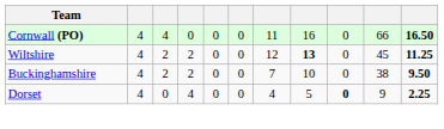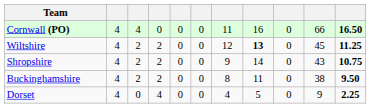 <table class="wikitable" style="text-align:center">
 <tr>
 <th width="150">Team</th>
 <th width="25"></th>
 <th width="25"></th>
 <th width="25"></th>
 <th width="25"></th>
 <th width="25"></th>
 <th width="40"></th>
 <th width="40"></th>
 <th width="40"></th>
 <th width="40"></th>
 <th width="40"></th>
 </tr>
 <tr style="background:#dfd;">
 <td style="text-align:left"><a href='#'>Cornwall</a> <strong>(PO)</strong></td>
 <td>4</td>
 <td>4</td>
 <td>0</td>
 <td>0</td>
 <td>0</td>
 <td>11</td>
 <td>16</td>
 <td>0</td>
 <td>66</td>
 <td><strong>16.50</strong></td>
 </tr>
 <tr>
 <td style="text-align:left"><a href='#'>Wiltshire</a></td>
 <td>4</td>
 <td>2</td>
 <td>2</td>
 <td>0</td>
 <td>0</td>
 <td>12</td>
 <td><strong>13</strong></td>
 <td>0</td>
 <td>45</td>
 <td><strong>11.25</strong></td>
 </tr>
 <tr>
+<td style="text-align:left"><a href='#'>Shropshire</a></td>
+<td>4</td>
+<td>2</td>
+<td>2</td>
+<td>0</td>
+<td>0</td>
+<td>9</td>
+<td>14</td>
+<td>0</td>
+<td>43</td>
+<td><strong>10.75</strong></td>
+</tr>
+<tr>
 <td style="text-align:left"><a href='#'>Buckinghamshire</a></td>
 <td>4</td>
 <td>2</td>
 <td>2</td>
 <td>0</td>
 <td>0</td>
-<td>7</td>
-<td>10</td>
+<td>8</td>
+<td>11</td>
 <td>0</td>
 <td>38</td>
 <td><strong>9.50</strong></td>
 </tr>
 <tr>
 <td style="text-align:left"><a href='#'>Dorset</a></td>
 <td>4</td>
 <td>0</td>
 <td>4</td>
 <td>0</td>
 <td>0</td>
 <td>4</td>
 <td>5</td>
-<td><strong>0</strong></td>
+<td>0</td>
 <td>9</td>
 <td><strong>2.25</strong></td>
 </tr>
 </table>
